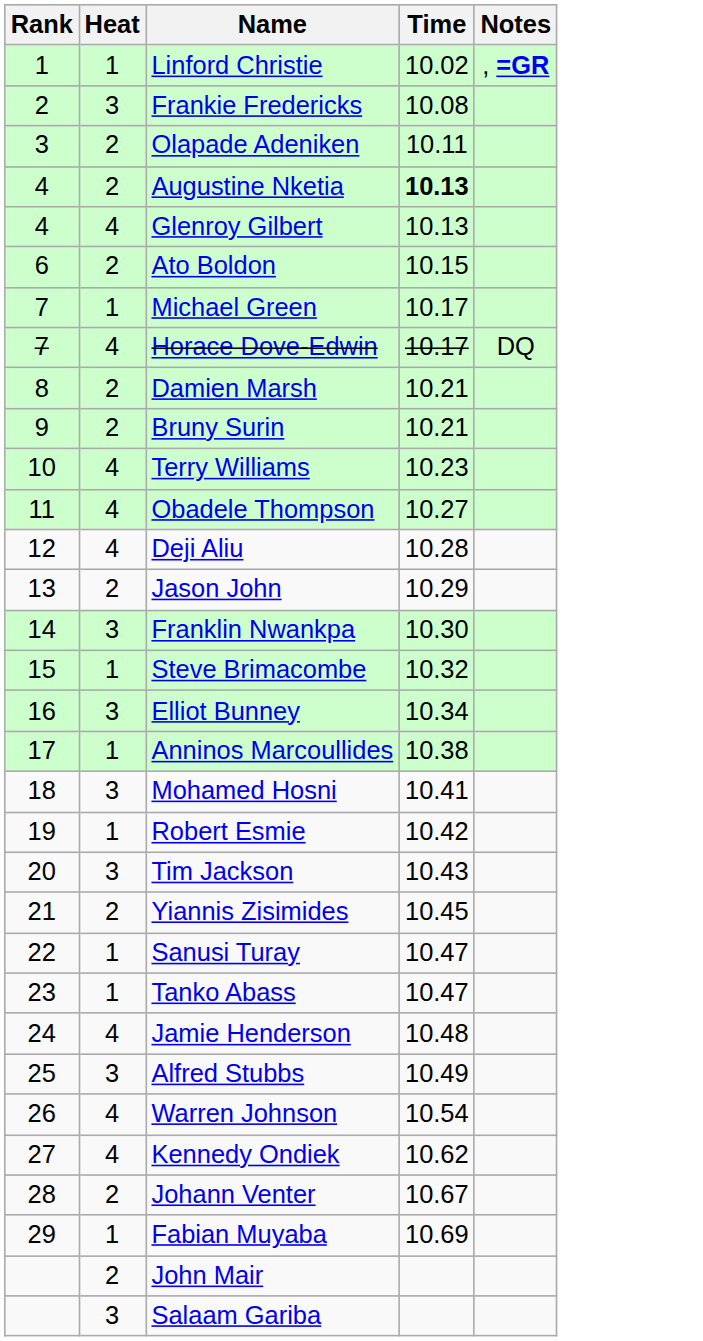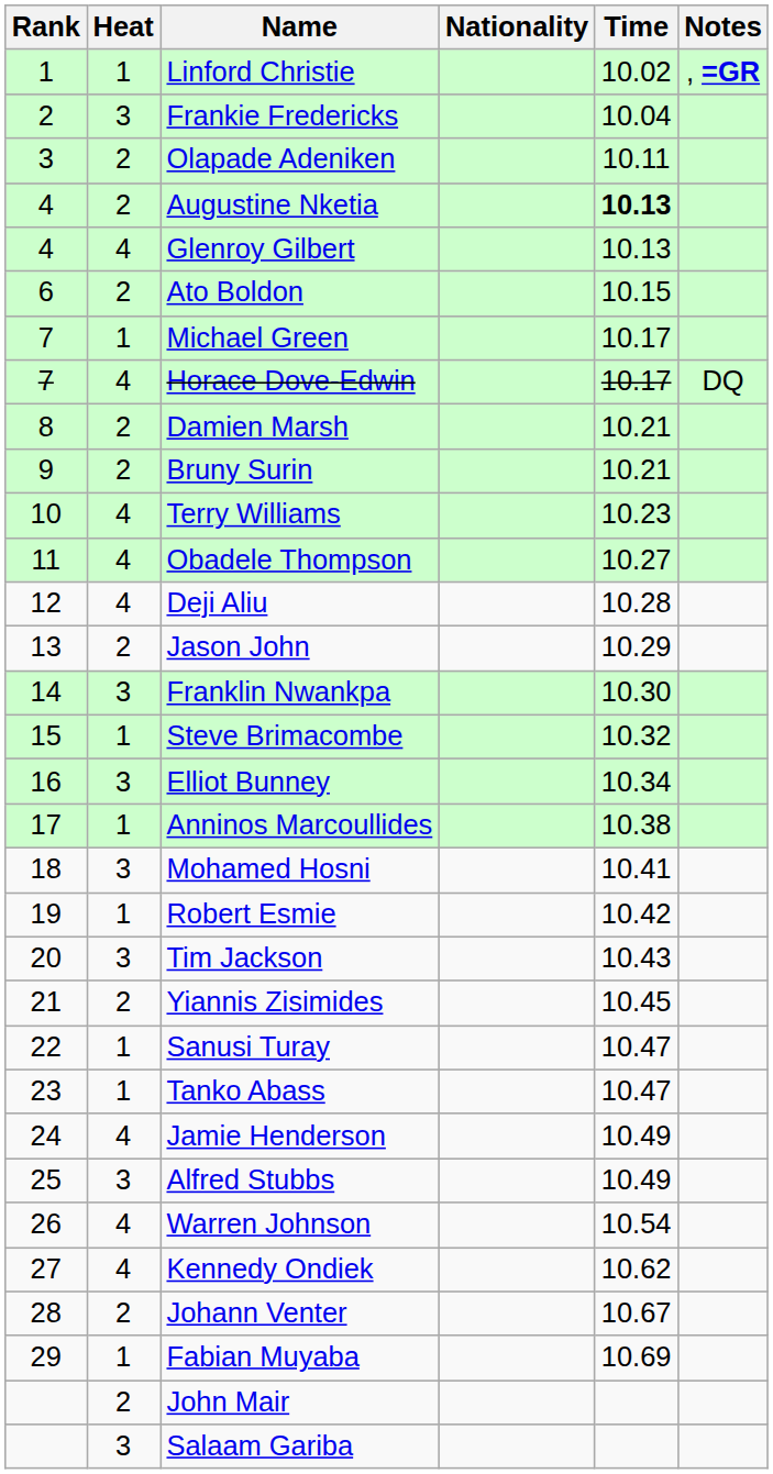 <table class="wikitable sortable" style="text-align:center">
 <tr>
 <th>Rank</th>
 <th>Heat</th>
 <th>Name</th>
+<th>Nationality</th>
 <th>Time</th>
 <th>Notes</th>
 </tr>
 <tr bgcolor=ccffcc>
 <td>1</td>
 <td>1</td>
 <td align=left><a href='#'>Linford Christie</a></td>
+<td align=left></td>
 <td>10.02</td>
 <td>, <strong><a href='#'>=GR</a></strong></td>
 </tr>
 <tr bgcolor=ccffcc>
 <td>2</td>
 <td>3</td>
 <td align=left><a href='#'>Frankie Fredericks</a></td>
-<td>10.08</td>
+<td align=left></td>
+<td>10.04</td>
 <td></td>
 </tr>
 <tr bgcolor=ccffcc>
 <td>3</td>
 <td>2</td>
 <td align=left><a href='#'>Olapade Adeniken</a></td>
+<td align=left></td>
 <td>10.11</td>
 <td></td>
 </tr>
 <tr bgcolor=ccffcc>
 <td>4</td>
 <td>2</td>
 <td align=left><a href='#'>Augustine Nketia</a></td>
+<td align=left></td>
 <td><strong>10.13</strong></td>
 <td></td>
 </tr>
 <tr bgcolor=ccffcc>
 <td>4</td>
 <td>4</td>
 <td align=left><a href='#'>Glenroy Gilbert</a></td>
+<td align=left></td>
 <td>10.13</td>
 <td></td>
 </tr>
 <tr bgcolor=ccffcc>
 <td>6</td>
 <td>2</td>
 <td align=left><a href='#'>Ato Boldon</a></td>
+<td align=left></td>
 <td>10.15</td>
 <td></td>
 </tr>
 <tr bgcolor=ccffcc>
 <td>7</td>
 <td>1</td>
 <td align=left><a href='#'>Michael Green</a></td>
+<td align=left></td>
 <td>10.17</td>
 <td></td>
 </tr>
 <tr bgcolor=ccffcc>
 <td><s>7 </s></td>
 <td>4</td>
 <td align=left><s><a href='#'>Horace Dove-Edwin</a> </s></td>
+<td align=left></td>
 <td><s>10.17 </s></td>
 <td>DQ</td>
 </tr>
 <tr bgcolor=ccffcc>
 <td>8</td>
 <td>2</td>
 <td align=left><a href='#'>Damien Marsh</a></td>
+<td align=left></td>
 <td>10.21</td>
 <td></td>
 </tr>
 <tr bgcolor=ccffcc>
 <td>9</td>
 <td>2</td>
 <td align=left><a href='#'>Bruny Surin</a></td>
+<td align=left></td>
 <td>10.21</td>
 <td></td>
 </tr>
 <tr bgcolor=ccffcc>
 <td>10</td>
 <td>4</td>
 <td align=left><a href='#'>Terry Williams</a></td>
+<td align=left></td>
 <td>10.23</td>
 <td></td>
 </tr>
 <tr bgcolor=ccffcc>
 <td>11</td>
 <td>4</td>
 <td align=left><a href='#'>Obadele Thompson</a></td>
+<td align=left></td>
 <td>10.27</td>
 <td></td>
 </tr>
 <tr>
 <td>12</td>
 <td>4</td>
 <td align=left><a href='#'>Deji Aliu</a></td>
+<td align=left></td>
 <td>10.28</td>
 <td></td>
 </tr>
 <tr>
 <td>13</td>
 <td>2</td>
 <td align=left><a href='#'>Jason John</a></td>
+<td align=left></td>
 <td>10.29</td>
 <td></td>
 </tr>
 <tr bgcolor=ccffcc>
 <td>14</td>
 <td>3</td>
 <td align=left><a href='#'>Franklin Nwankpa</a></td>
+<td align=left></td>
 <td>10.30</td>
 <td></td>
 </tr>
 <tr bgcolor=ccffcc>
 <td>15</td>
 <td>1</td>
 <td align=left><a href='#'>Steve Brimacombe</a></td>
+<td align=left></td>
 <td>10.32</td>
 <td></td>
 </tr>
 <tr bgcolor=ccffcc>
 <td>16</td>
 <td>3</td>
 <td align=left><a href='#'>Elliot Bunney</a></td>
+<td align=left></td>
 <td>10.34</td>
 <td></td>
 </tr>
 <tr bgcolor=ccffcc>
 <td>17</td>
 <td>1</td>
 <td align=left><a href='#'>Anninos Marcoullides</a></td>
+<td align=left></td>
 <td>10.38</td>
 <td></td>
 </tr>
 <tr>
 <td>18</td>
 <td>3</td>
 <td align=left><a href='#'>Mohamed Hosni</a></td>
+<td align=left></td>
 <td>10.41</td>
 <td></td>
 </tr>
 <tr>
 <td>19</td>
 <td>1</td>
 <td align=left><a href='#'>Robert Esmie</a></td>
+<td align=left></td>
 <td>10.42</td>
 <td></td>
 </tr>
 <tr>
 <td>20</td>
 <td>3</td>
 <td align=left><a href='#'>Tim Jackson</a></td>
+<td align=left></td>
 <td>10.43</td>
 <td></td>
 </tr>
 <tr>
 <td>21</td>
 <td>2</td>
 <td align=left><a href='#'>Yiannis Zisimides</a></td>
+<td align=left></td>
 <td>10.45</td>
 <td></td>
 </tr>
 <tr>
 <td>22</td>
 <td>1</td>
 <td align=left><a href='#'>Sanusi Turay</a></td>
+<td align=left></td>
 <td>10.47</td>
 <td></td>
 </tr>
 <tr>
 <td>23</td>
 <td>1</td>
 <td align=left><a href='#'>Tanko Abass</a></td>
+<td align=left></td>
 <td>10.47</td>
 <td></td>
 </tr>
 <tr>
 <td>24</td>
 <td>4</td>
 <td align=left><a href='#'>Jamie Henderson</a></td>
-<td>10.48</td>
+<td align=left></td>
+<td>10.49</td>
 <td></td>
 </tr>
 <tr>
 <td>25</td>
 <td>3</td>
 <td align=left><a href='#'>Alfred Stubbs</a></td>
+<td align=left></td>
 <td>10.49</td>
 <td></td>
 </tr>
 <tr>
 <td>26</td>
 <td>4</td>
 <td align=left><a href='#'>Warren Johnson</a></td>
+<td align=left></td>
 <td>10.54</td>
 <td></td>
 </tr>
 <tr>
 <td>27</td>
 <td>4</td>
 <td align=left><a href='#'>Kennedy Ondiek</a></td>
+<td align=left></td>
 <td>10.62</td>
 <td></td>
 </tr>
 <tr>
 <td>28</td>
 <td>2</td>
 <td align=left><a href='#'>Johann Venter</a></td>
+<td align=left></td>
 <td>10.67</td>
 <td></td>
 </tr>
 <tr>
 <td>29</td>
 <td>1</td>
 <td align=left><a href='#'>Fabian Muyaba</a></td>
+<td align=left></td>
 <td>10.69</td>
 <td></td>
 </tr>
 <tr>
 <td></td>
 <td>2</td>
 <td align=left><a href='#'>John Mair</a></td>
+<td align=left></td>
 <td></td>
 <td></td>
 </tr>
 <tr>
 <td></td>
 <td>3</td>
 <td align=left><a href='#'>Salaam Gariba</a></td>
+<td align=left></td>
 <td></td>
 <td></td>
 </tr>
 </table>
